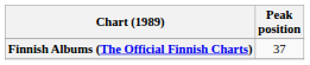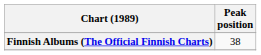 <table class="wikitable sortable plainrowheaders">
 <tr>
 <th scope="col">Chart (1989)</th>
 <th scope="col">Peak<br>position</th>
 </tr>
 <tr>
 </tr>
 <tr>
 </tr>
 <tr>
 <th scope="row">Finnish Albums (<a href='#'>The Official Finnish Charts</a>)</th>
-<td align="center">37</td>
+<td align="center">38</td>
 </tr>
 <tr>
 </tr>
 <tr>
 </tr>
 <tr>
 </tr>
 <tr>
 </tr>
 </table>
